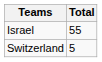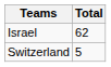 <table class="wikitable">
 <tr>
 <th>Teams</th>
 <th>Total</th>
 </tr>
 <tr>
 <td>Israel</td>
-<td>55</td>
+<td>62</td>
 </tr>
 <tr>
 <td>Switzerland</td>
 <td>5</td>
 </tr>
 </table>
